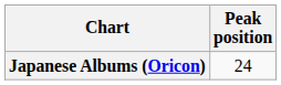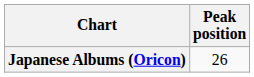 <table class="wikitable plainrowheaders sortable" style="text-align:center;" border="1">
 <tr>
 <th scope="col">Chart</th>
 <th scope="col">Peak<br>position</th>
 </tr>
 <tr>
 <th scope="row">Japanese Albums (<a href='#'>Oricon</a>)</th>
-<td>24</td>
+<td>26</td>
 </tr>
 </table>
